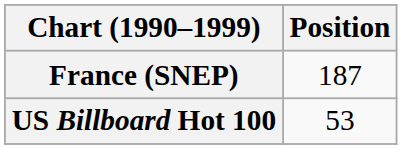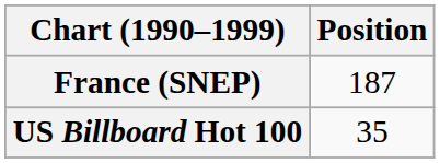 <table class="wikitable plainrowheaders" style="text-align:center;">
 <tr>
 <th>Chart (1990–1999)</th>
 <th>Position</th>
 </tr>
 <tr>
 <th scope="row">France (SNEP)</th>
 <td>187</td>
 </tr>
 <tr>
 <th scope="row">US <em>Billboard</em> Hot 100</th>
-<td>53</td>
+<td>35</td>
 </tr>
 </table>
